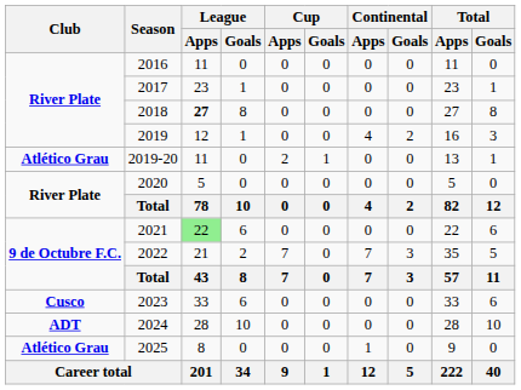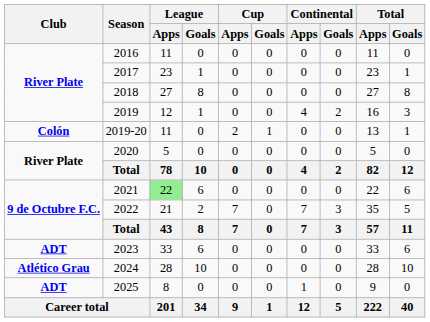 <table class="wikitable center" style="text-align:center">
 <tr>
 <th rowspan="2">Club</th>
 <th rowspan="2">Season</th>
 <th colspan="2">League</th>
 <th colspan="2">Cup</th>
 <th colspan="2">Continental</th>
 <th colspan="2">Total</th>
 </tr>
 <tr>
 <th>Apps</th>
 <th>Goals</th>
 <th>Apps</th>
 <th>Goals</th>
 <th>Apps</th>
 <th>Goals</th>
 <th>Apps</th>
 <th>Goals</th>
 </tr>
 <tr>
 <td rowspan="4"><strong><a href='#'>River Plate</a></strong></td>
 <td>2016</td>
 <td>11</td>
 <td>0</td>
 <td>0</td>
 <td>0</td>
 <td>0</td>
 <td>0</td>
 <td>11</td>
 <td>0</td>
 </tr>
 <tr>
 <td>2017</td>
 <td>23</td>
 <td>1</td>
 <td>0</td>
 <td>0</td>
 <td>0</td>
 <td>0</td>
 <td>23</td>
 <td>1</td>
 </tr>
 <tr>
 <td>2018</td>
-<td><strong>27</strong></td>
+<td>27</td>
 <td>8</td>
 <td>0</td>
 <td>0</td>
 <td>0</td>
 <td>0</td>
 <td>27</td>
 <td>8</td>
 </tr>
 <tr>
 <td>2019</td>
 <td>12</td>
 <td>1</td>
 <td>0</td>
 <td>0</td>
 <td>4</td>
 <td>2</td>
 <td>16</td>
 <td>3</td>
 </tr>
 <tr>
-<td><strong><a href='#'>Atlético Grau</a></strong></td>
+<td><strong><a href='#'>Colón</a></strong></td>
 <td>2019-20</td>
 <td>11</td>
 <td>0</td>
 <td>2</td>
 <td>1</td>
 <td>0</td>
 <td>0</td>
 <td>13</td>
 <td>1</td>
 </tr>
 <tr>
 <td rowspan="2"><strong>River Plate</strong></td>
 <td>2020</td>
 <td>5</td>
 <td>0</td>
 <td>0</td>
 <td>0</td>
 <td>0</td>
 <td>0</td>
 <td>5</td>
 <td>0</td>
 </tr>
 <tr>
 <th>Total</th>
 <th>78</th>
 <th>10</th>
 <th>0</th>
 <th>0</th>
 <th>4</th>
 <th>2</th>
 <th>82</th>
 <th>12</th>
 </tr>
 <tr>
 <td rowspan="3"><strong><a href='#'>9 de Octubre F.C.</a></strong></td>
 <td>2021</td>
 <td style="background: lightgreen;">22</td>
 <td>6</td>
 <td>0</td>
 <td>0</td>
 <td>0</td>
 <td>0</td>
 <td>22</td>
 <td>6</td>
 </tr>
 <tr>
 <td>2022</td>
 <td>21</td>
 <td>2</td>
 <td>7</td>
 <td>0</td>
 <td>7</td>
 <td>3</td>
 <td>35</td>
 <td>5</td>
 </tr>
 <tr>
 <th>Total</th>
 <th>43</th>
 <th>8</th>
 <th>7</th>
 <th>0</th>
 <th>7</th>
 <th>3</th>
 <th>57</th>
 <th>11</th>
 </tr>
 <tr>
-<td><strong><a href='#'>Cusco</a></strong></td>
+<td><strong><a href='#'>ADT</a></strong></td>
 <td>2023</td>
 <td>33</td>
 <td>6</td>
 <td>0</td>
 <td>0</td>
 <td>0</td>
 <td>0</td>
 <td>33</td>
 <td>6</td>
 </tr>
 <tr>
-<td><strong><a href='#'>ADT</a></strong></td>
+<td><strong><a href='#'>Atlético Grau</a></strong></td>
 <td>2024</td>
 <td>28</td>
 <td>10</td>
 <td>0</td>
 <td>0</td>
 <td>0</td>
 <td>0</td>
 <td>28</td>
 <td>10</td>
 </tr>
 <tr>
-<td><strong><a href='#'>Atlético Grau</a></strong></td>
+<td><strong><a href='#'>ADT</a></strong></td>
 <td>2025</td>
 <td>8</td>
 <td>0</td>
 <td>0</td>
 <td>0</td>
 <td>1</td>
 <td>0</td>
 <td>9</td>
 <td>0</td>
 </tr>
 <tr>
 <th colspan="2">Career total</th>
 <th>201</th>
 <th>34</th>
 <th>9</th>
 <th>1</th>
 <th>12</th>
 <th>5</th>
 <th>222</th>
 <th>40</th>
 </tr>
 </table>
